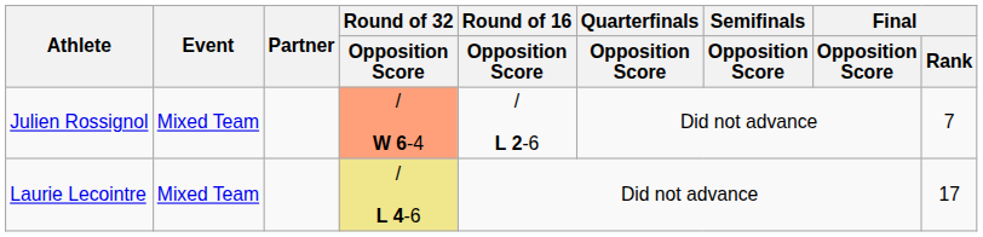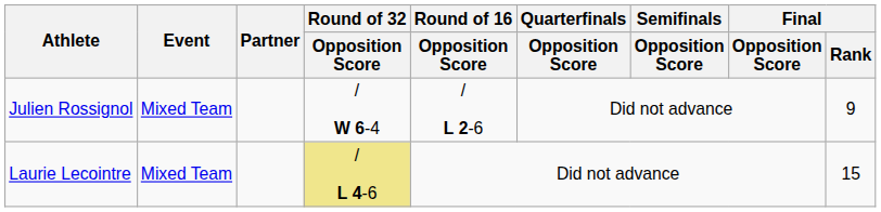 <table class="wikitable" border="1" style="font-size:90%">
 <tr>
 <th rowspan=2>Athlete</th>
 <th rowspan=2>Event</th>
 <th rowspan=2>Partner</th>
 <th>Round of 32</th>
 <th>Round of 16</th>
 <th>Quarterfinals</th>
 <th>Semifinals</th>
 <th colspan=2>Final</th>
 </tr>
 <tr>
 <th>Opposition<br>Score</th>
 <th>Opposition<br>Score</th>
 <th>Opposition<br>Score</th>
 <th>Opposition<br>Score</th>
 <th>Opposition<br>Score</th>
 <th>Rank</th>
 </tr>
 <tr>
 <td><a href='#'>Julien Rossignol</a></td>
 <td><a href='#'>Mixed Team</a></td>
 <td></td>
-<td align=center style="background: lightsalmon;">/ <br>  <br> <strong>W</strong> <strong>6</strong>-4</td>
+<td align=center>/ <br>  <br> <strong>W</strong> <strong>6</strong>-4</td>
 <td align=center>/ <br>  <br> <strong>L</strong> <strong>2</strong>-6</td>
 <td colspan=3 align=center>Did not advance</td>
-<td align=center>7</td>
+<td align=center>9</td>
 </tr>
 <tr>
 <td><a href='#'>Laurie Lecointre</a></td>
 <td><a href='#'>Mixed Team</a></td>
 <td></td>
 <td align=center style="background: khaki;">/ <br>  <br> <strong>L</strong> <strong>4</strong>-6</td>
 <td colspan=4 align=center>Did not advance</td>
-<td align=center>17</td>
+<td align=center>15</td>
 </tr>
 </table>
